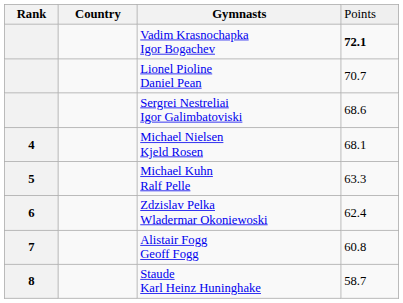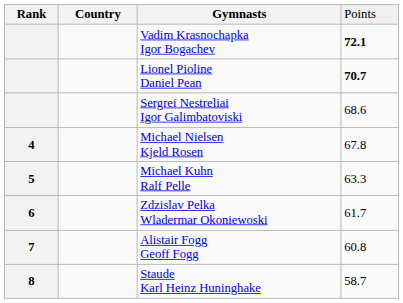 <table class="wikitable" width=500>
 <tr bgcolor="#efefef">
 <th>Rank</th>
 <th>Country</th>
 <th>Gymnasts</th>
 <td>Points</td>
 </tr>
 <tr>
 <th></th>
 <td></td>
 <td><a href='#'>Vadim Krasnochapka</a> <br> <a href='#'>Igor Bogachev</a></td>
 <td><strong>72.1</strong></td>
 </tr>
 <tr>
 <th></th>
 <td></td>
 <td><a href='#'>Lionel Pioline</a> <br> <a href='#'>Daniel Pean</a></td>
-<td>70.7</td>
+<td><strong>70.7</strong></td>
 </tr>
 <tr>
 <th></th>
 <td></td>
 <td><a href='#'>Sergrei Nestreliai</a> <br> <a href='#'>Igor Galimbatoviski</a></td>
 <td>68.6</td>
 </tr>
 <tr>
 <th>4</th>
 <td></td>
 <td><a href='#'>Michael Nielsen</a> <br> <a href='#'>Kjeld Rosen</a></td>
-<td>68.1</td>
+<td>67.8</td>
 </tr>
 <tr>
 <th>5</th>
 <td></td>
 <td><a href='#'>Michael Kuhn</a><br> <a href='#'>Ralf Pelle</a></td>
 <td>63.3</td>
 </tr>
 <tr>
 <th>6</th>
 <td></td>
 <td><a href='#'>Zdzislav Pelka</a> <br> <a href='#'>Wladermar Okoniewoski</a></td>
-<td>62.4</td>
+<td>61.7</td>
 </tr>
 <tr>
 <th>7</th>
 <td></td>
 <td><a href='#'>Alistair Fogg</a> <br> <a href='#'>Geoff Fogg</a></td>
 <td>60.8</td>
 </tr>
 <tr>
 <th>8</th>
 <td></td>
 <td><a href='#'>Staude</a> <br> <a href='#'>Karl Heinz Huninghake</a></td>
 <td>58.7</td>
 </tr>
 </table>
